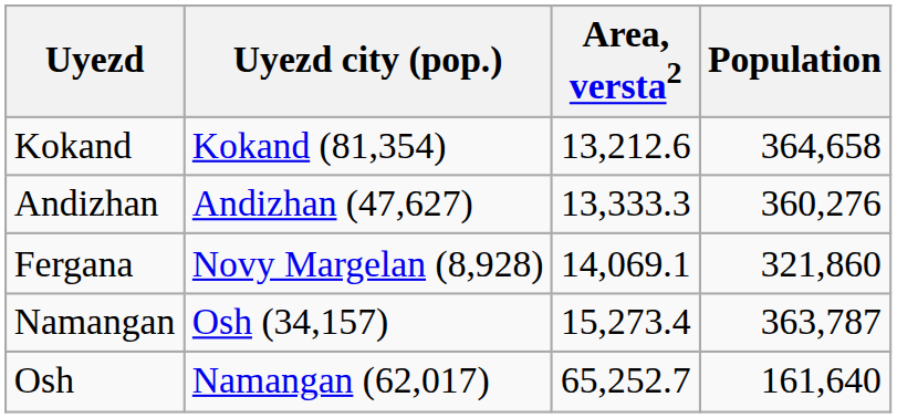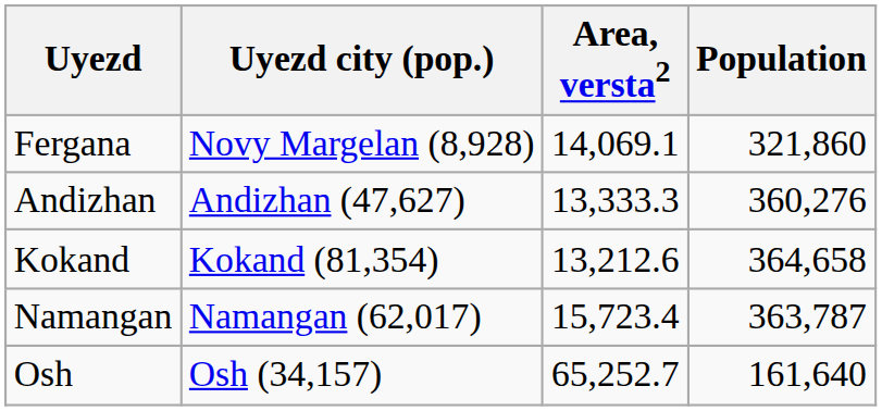 <table class="wikitable">
 <tr>
 <th>Uyezd</th>
 <th>Uyezd city (pop.)</th>
 <th>Area,<br><a href='#'>versta</a><sup>2</sup></th>
 <th>Population</th>
 </tr>
 <tr>
-<td>Kokand</td>
-<td><a href='#'>Kokand</a> (81,354)</td>
-<td style="text-align:right">13,212.6</td>
-<td style="text-align:right">364,658</td>
+<td>Fergana</td>
+<td><a href='#'>Novy Margelan</a> (8,928)</td>
+<td style="text-align:right">14,069.1</td>
+<td style="text-align:right">321,860</td>
 </tr>
 <tr>
 <td>Andizhan</td>
 <td><a href='#'>Andizhan</a> (47,627)</td>
 <td style="text-align:right">13,333.3</td>
 <td style="text-align:right">360,276</td>
 </tr>
 <tr>
-<td>Fergana</td>
-<td><a href='#'>Novy Margelan</a> (8,928)</td>
-<td style="text-align:right">14,069.1</td>
-<td style="text-align:right">321,860</td>
+<td>Kokand</td>
+<td><a href='#'>Kokand</a> (81,354)</td>
+<td style="text-align:right">13,212.6</td>
+<td style="text-align:right">364,658</td>
 </tr>
 <tr>
 <td>Namangan</td>
-<td><a href='#'>Osh</a> (34,157)</td>
-<td style="text-align:right">15,273.4</td>
+<td><a href='#'>Namangan</a> (62,017)</td>
+<td style="text-align:right">15,723.4</td>
 <td style="text-align:right">363,787</td>
 </tr>
 <tr>
 <td>Osh</td>
-<td><a href='#'>Namangan</a> (62,017)</td>
+<td><a href='#'>Osh</a> (34,157)</td>
 <td style="text-align:right">65,252.7</td>
 <td style="text-align:right">161,640</td>
 </tr>
 </table>
